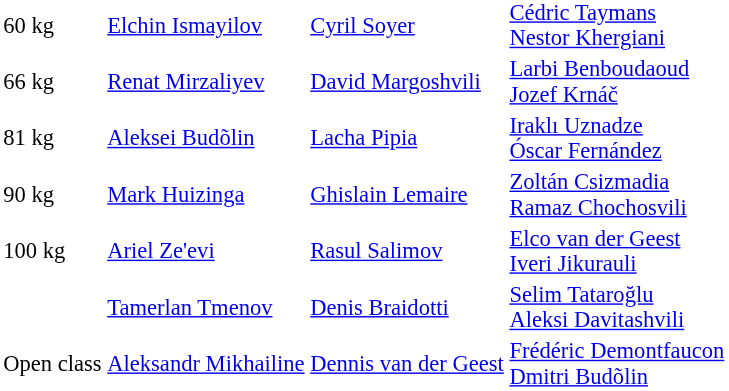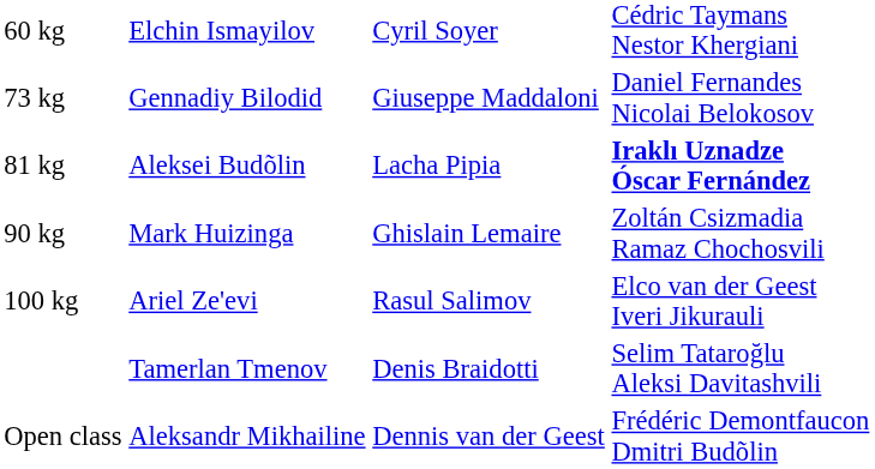 <table>
 <tr>
 <td>60 kg</td>
 <td> <a href='#'>Elchin Ismayilov</a></td>
 <td> <a href='#'>Cyril Soyer</a></td>
 <td> <a href='#'>Cédric Taymans</a> <br>  <a href='#'>Nestor Khergiani</a></td>
 </tr>
 <tr>
-<td>66 kg</td>
-<td> <a href='#'>Renat Mirzaliyev</a></td>
-<td> <a href='#'>David Margoshvili</a></td>
-<td> <a href='#'>Larbi Benboudaoud</a> <br>  <a href='#'>Jozef Krnáč</a></td>
+<td>73 kg</td>
+<td> <a href='#'>Gennadiy Bilodid</a></td>
+<td> <a href='#'>Giuseppe Maddaloni</a></td>
+<td> <a href='#'>Daniel Fernandes</a> <br>  <a href='#'>Nicolai Belokosov</a></td>
 </tr>
 <tr>
 <td>81 kg</td>
 <td> <a href='#'>Aleksei Budõlin</a></td>
 <td> <a href='#'>Lacha Pipia</a></td>
-<td> <a href='#'>Iraklı Uznadze</a> <br>  <a href='#'>Óscar Fernández</a></td>
+<td><strong> <a href='#'>Iraklı Uznadze</a> <br>  <a href='#'>Óscar Fernández</a></strong></td>
 </tr>
 <tr>
 <td>90 kg</td>
 <td> <a href='#'>Mark Huizinga</a></td>
 <td> <a href='#'>Ghislain Lemaire</a></td>
 <td> <a href='#'>Zoltán Csizmadia</a> <br>  <a href='#'>Ramaz Chochosvili</a></td>
 </tr>
 <tr>
 <td>100 kg</td>
 <td> <a href='#'>Ariel Ze'evi</a></td>
 <td> <a href='#'>Rasul Salimov</a></td>
 <td> <a href='#'>Elco van der Geest</a> <br>  <a href='#'>Iveri Jikurauli</a></td>
 </tr>
 <tr>
 <td></td>
 <td> <a href='#'>Tamerlan Tmenov</a></td>
 <td> <a href='#'>Denis Braidotti</a></td>
 <td> <a href='#'>Selim Tataroğlu</a> <br>  <a href='#'>Aleksi Davitashvili</a></td>
 </tr>
 <tr>
 <td>Open class</td>
 <td> <a href='#'>Aleksandr Mikhailine</a></td>
 <td> <a href='#'>Dennis van der Geest</a></td>
 <td> <a href='#'>Frédéric Demontfaucon</a> <br>  <a href='#'>Dmitri Budõlin</a></td>
 </tr>
 </table>
